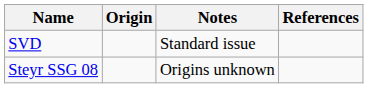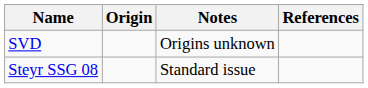 <table class="wikitable">
 <tr>
 <th>Name</th>
 <th>Origin</th>
 <th>Notes</th>
 <th>References</th>
 </tr>
 <tr>
 <td><a href='#'>SVD</a></td>
 <td></td>
-<td>Standard issue</td>
+<td>Origins unknown</td>
 <td></td>
 </tr>
 <tr>
 <td><a href='#'>Steyr SSG 08</a></td>
 <td></td>
-<td>Origins unknown</td>
+<td>Standard issue</td>
 <td></td>
 </tr>
 </table>
